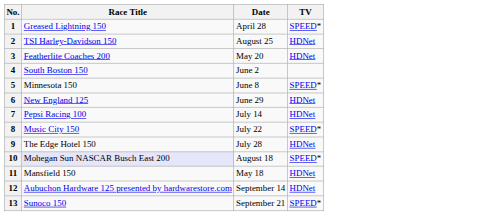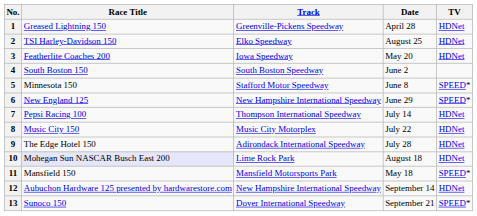 <table class="wikitable" style="font-size: 90%;">
 <tr>
 <th>No.</th>
 <th>Race Title</th>
+<th><a href='#'>Track</a></th>
 <th>Date</th>
 <th>TV</th>
 </tr>
 <tr>
 <th>1</th>
 <td><a href='#'>Greased Lightning 150</a></td>
+<td><a href='#'>Greenville-Pickens Speedway</a></td>
 <td>April 28</td>
-<td><a href='#'>SPEED</a>*</td>
+<td><a href='#'>HDNet</a></td>
 </tr>
 <tr>
 <th>2</th>
 <td><a href='#'>TSI Harley-Davidson 150</a></td>
+<td><a href='#'>Elko Speedway</a></td>
 <td>August 25</td>
 <td><a href='#'>HDNet</a></td>
 </tr>
 <tr>
 <th>3</th>
 <td><a href='#'>Featherlite Coaches 200</a></td>
+<td><a href='#'>Iowa Speedway</a></td>
 <td>May 20</td>
 <td><a href='#'>HDNet</a></td>
 </tr>
 <tr>
 <th>4</th>
 <td><a href='#'>South Boston 150</a></td>
+<td><a href='#'>South Boston Speedway</a></td>
 <td>June 2</td>
 <td></td>
 </tr>
 <tr>
 <th>5</th>
 <td>Minnesota 150</td>
+<td><a href='#'>Stafford Motor Speedway</a></td>
 <td>June 8</td>
 <td><a href='#'>SPEED</a>*</td>
 </tr>
 <tr>
 <th>6</th>
 <td><a href='#'>New England 125</a></td>
+<td><a href='#'>New Hampshire International Speedway</a></td>
 <td>June 29</td>
-<td><a href='#'>HDNet</a></td>
+<td><a href='#'>SPEED</a>*</td>
 </tr>
 <tr>
 <th>7</th>
 <td><a href='#'>Pepsi Racing 100</a></td>
+<td><a href='#'>Thompson International Speedway</a></td>
 <td>July 14</td>
 <td><a href='#'>HDNet</a></td>
 </tr>
 <tr>
 <th>8</th>
 <td><a href='#'>Music City 150</a></td>
+<td><a href='#'>Music City Motorplex</a></td>
 <td>July 22</td>
-<td><a href='#'>SPEED</a>*</td>
+<td><a href='#'>HDNet</a></td>
 </tr>
 <tr>
 <th>9</th>
 <td>The Edge Hotel 150</td>
+<td><a href='#'>Adirondack International Speedway</a></td>
 <td>July 28</td>
 <td><a href='#'>HDNet</a></td>
 </tr>
 <tr>
 <th>10</th>
 <td style="background: lavender;">Mohegan Sun NASCAR Busch East 200</td>
+<td><a href='#'>Lime Rock Park</a></td>
 <td>August 18</td>
-<td><a href='#'>SPEED</a>*</td>
+<td><a href='#'>HDNet</a></td>
 </tr>
 <tr>
 <th>11</th>
 <td>Mansfield 150</td>
+<td><a href='#'>Mansfield Motorsports Park</a></td>
 <td>May 18</td>
-<td><a href='#'>HDNet</a></td>
+<td><a href='#'>SPEED</a>*</td>
 </tr>
 <tr>
 <th>12</th>
 <td><a href='#'>Aubuchon Hardware 125 presented by hardwarestore.com</a></td>
+<td><a href='#'>New Hampshire International Speedway</a></td>
 <td>September 14</td>
 <td><a href='#'>HDNet</a></td>
 </tr>
 <tr>
 <th>13</th>
 <td><a href='#'>Sunoco 150</a></td>
+<td><a href='#'>Dover International Speedway</a></td>
 <td>September 21</td>
 <td><a href='#'>SPEED</a>*</td>
 </tr>
 </table>
